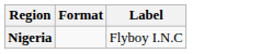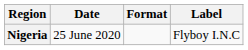 <table class="wikitable plainrowheaders">
 <tr>
 <th scope="col">Region</th>
+<th scope="col">Date</th>
 <th scope="col">Format</th>
 <th scope="col">Label</th>
 </tr>
 <tr>
 <th scope="row">Nigeria</th>
+<td>25 June 2020</td>
 <td></td>
 <td>Flyboy I.N.C</td>
 </tr>
 </table>
